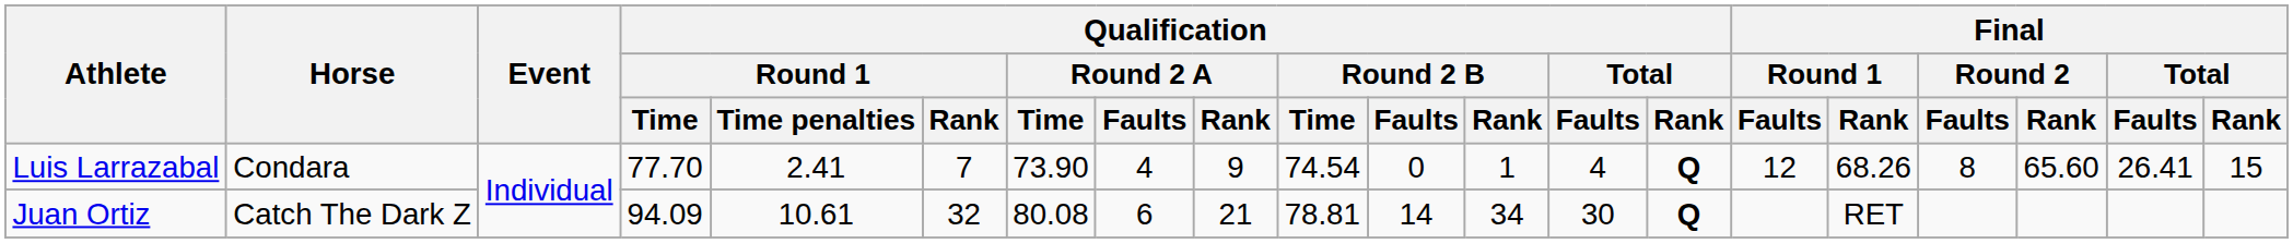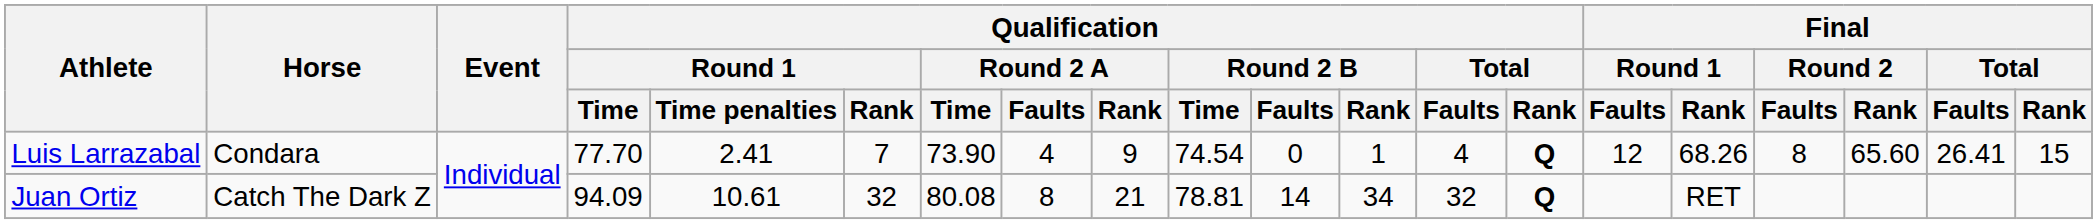 <table class=wikitable style=font-size:90%;text-align:center>
 <tr>
 <th rowspan=3>Athlete</th>
 <th rowspan=3>Horse</th>
 <th rowspan=3>Event</th>
 <th colspan=11>Qualification</th>
 <th colspan=6>Final</th>
 </tr>
 <tr style=font-size:95%>
 <th colspan=3>Round 1</th>
 <th colspan=3>Round 2 A</th>
 <th colspan=3>Round 2 B</th>
 <th colspan=2>Total</th>
 <th colspan=2>Round 1</th>
 <th colspan=2>Round 2</th>
 <th colspan=2>Total</th>
 </tr>
 <tr style=font-size:95%>
 <th>Time</th>
 <th>Time penalties</th>
 <th>Rank</th>
 <th>Time</th>
 <th>Faults</th>
 <th>Rank</th>
 <th>Time</th>
 <th>Faults</th>
 <th>Rank</th>
 <th>Faults</th>
 <th>Rank</th>
 <th>Faults</th>
 <th>Rank</th>
 <th>Faults</th>
 <th>Rank</th>
 <th>Faults</th>
 <th>Rank</th>
 </tr>
 <tr>
 <td align=left><a href='#'>Luis Larrazabal</a></td>
 <td align=left>Condara</td>
 <td align=left rowspan=2><a href='#'>Individual</a></td>
 <td>77.70</td>
 <td>2.41</td>
 <td>7</td>
 <td>73.90</td>
 <td>4</td>
 <td>9</td>
 <td>74.54</td>
 <td>0</td>
 <td>1</td>
 <td>4</td>
 <td><strong>Q</strong></td>
 <td>12</td>
 <td>68.26</td>
 <td>8</td>
 <td>65.60</td>
 <td>26.41</td>
 <td>15</td>
 </tr>
 <tr>
 <td align=left><a href='#'>Juan Ortiz</a></td>
 <td align=left>Catch The Dark Z</td>
 <td>94.09</td>
 <td>10.61</td>
 <td>32</td>
 <td>80.08</td>
-<td>6</td>
+<td>8</td>
 <td>21</td>
 <td>78.81</td>
 <td>14</td>
 <td>34</td>
-<td>30</td>
+<td>32</td>
 <td><strong>Q</strong></td>
 <td></td>
 <td>RET</td>
 <td></td>
 <td></td>
 <td></td>
 <td></td>
 </tr>
 </table>
